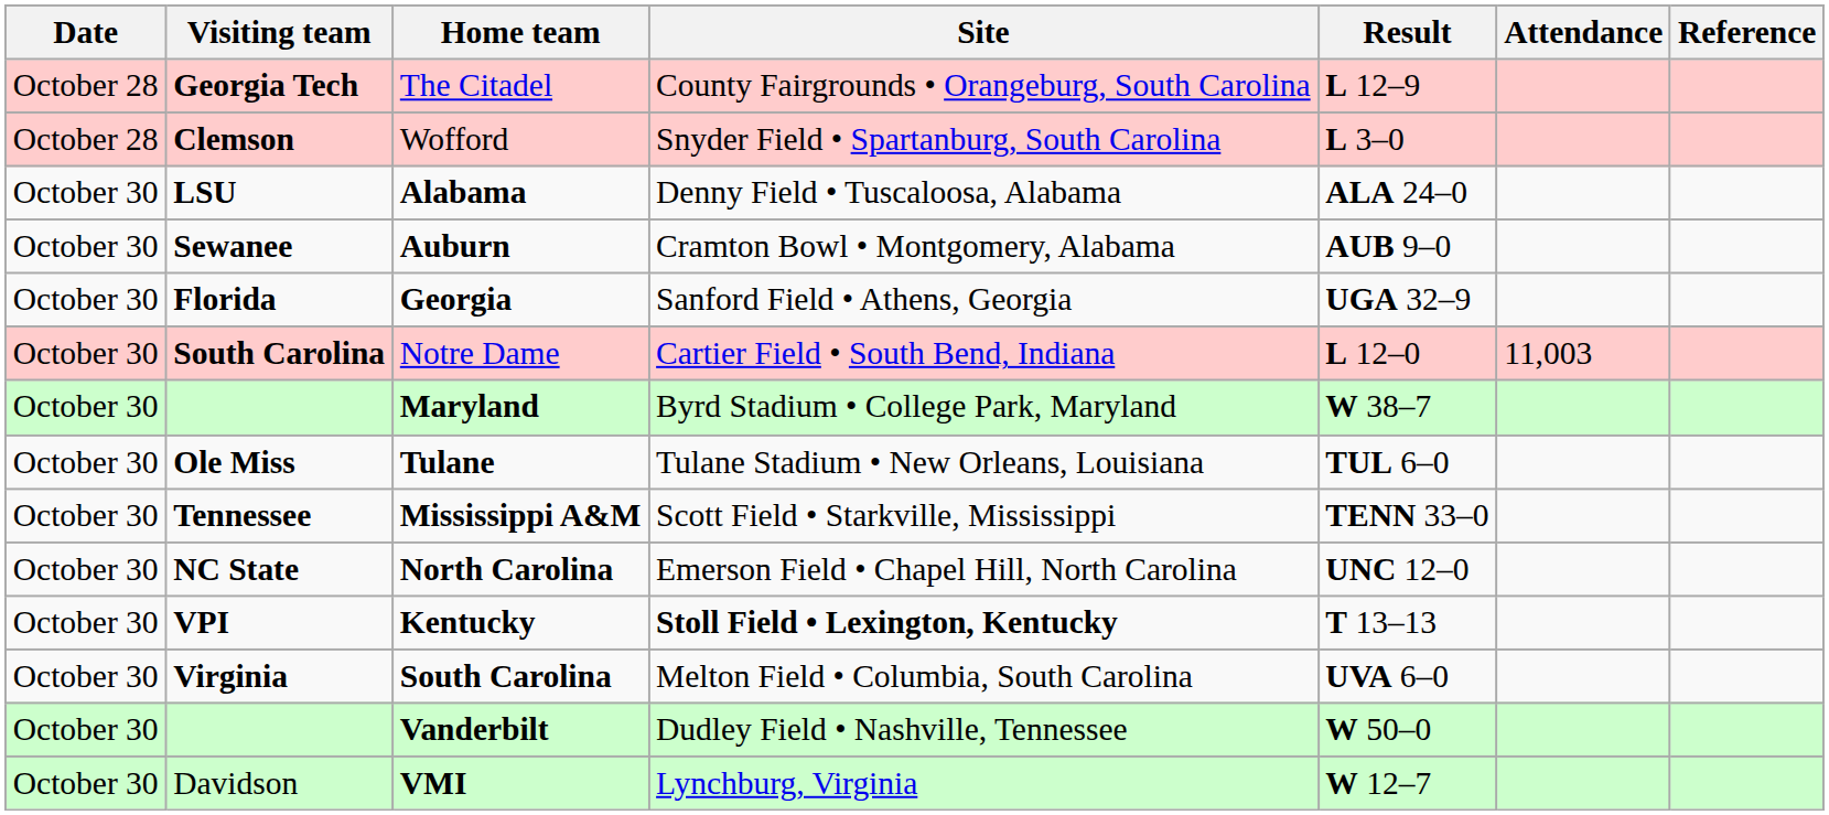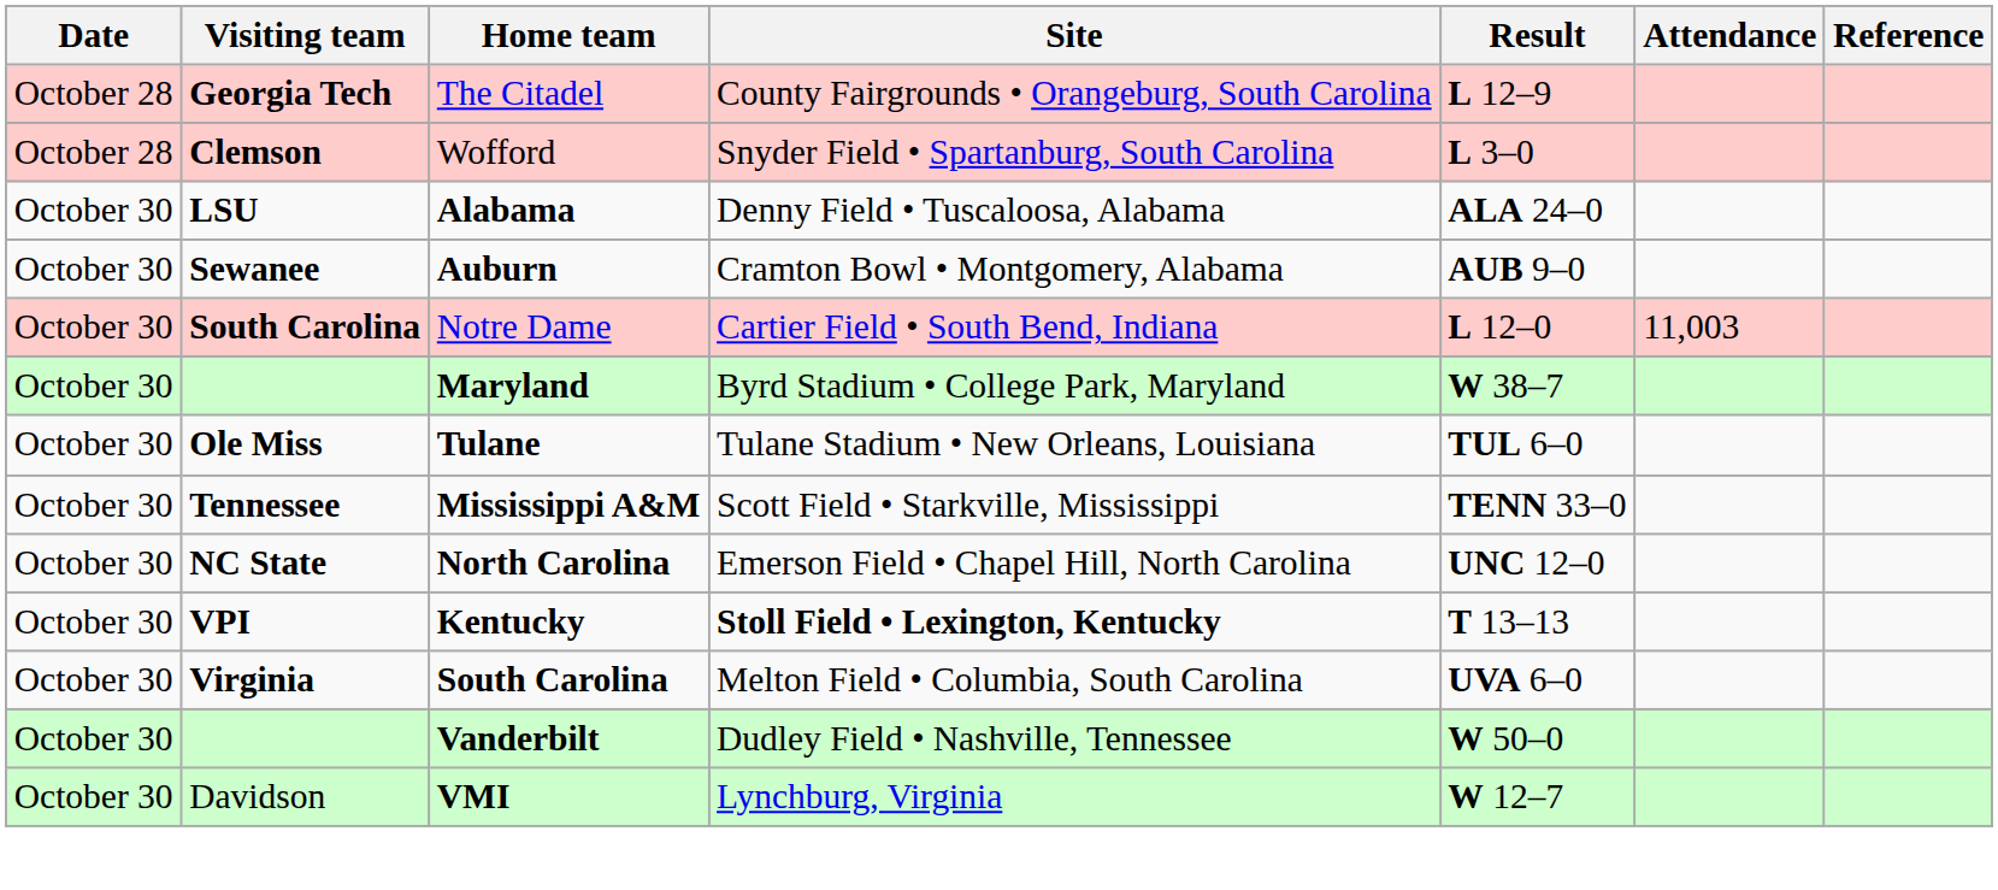 <table class="wikitable" style="font-size:95%;">
 <tr>
 <th>Date</th>
 <th>Visiting team</th>
 <th>Home team</th>
 <th>Site</th>
 <th>Result</th>
 <th>Attendance</th>
 <th class="unsortable">Reference</th>
 </tr>
 <tr bgcolor=ffcccc>
 <td>October 28</td>
 <td><strong>Georgia Tech</strong></td>
 <td><a href='#'>The Citadel</a></td>
 <td>County Fairgrounds • <a href='#'>Orangeburg, South Carolina</a></td>
 <td><strong>L</strong> 12–9</td>
 <td></td>
 <td></td>
 </tr>
 <tr bgcolor=ffcccc>
 <td>October 28</td>
 <td><strong>Clemson</strong></td>
 <td>Wofford</td>
 <td>Snyder Field • <a href='#'>Spartanburg, South Carolina</a></td>
 <td><strong>L</strong> 3–0</td>
 <td></td>
 <td></td>
 </tr>
 <tr bgcolor=>
 <td>October 30</td>
 <td><strong>LSU</strong></td>
 <td><strong>Alabama</strong></td>
 <td>Denny Field • Tuscaloosa, Alabama</td>
 <td><strong>ALA</strong> 24–0</td>
 <td></td>
 <td></td>
 </tr>
 <tr bgcolor=>
 <td>October 30</td>
 <td><strong>Sewanee</strong></td>
 <td><strong>Auburn</strong></td>
 <td>Cramton Bowl • Montgomery, Alabama</td>
 <td><strong>AUB</strong> 9–0</td>
-<td></td>
-<td></td>
-</tr>
-<tr bgcolor=>
-<td>October 30</td>
-<td><strong>Florida</strong></td>
-<td><strong>Georgia</strong></td>
-<td>Sanford Field • Athens, Georgia</td>
-<td><strong>UGA</strong> 32–9</td>
 <td></td>
 <td></td>
 </tr>
 <tr bgcolor=ffcccc>
 <td>October 30</td>
 <td><strong>South Carolina</strong></td>
 <td><a href='#'>Notre Dame</a></td>
 <td><a href='#'>Cartier Field</a> • <a href='#'>South Bend, Indiana</a></td>
 <td><strong>L</strong> 12–0</td>
 <td>11,003</td>
 <td></td>
 </tr>
 <tr bgcolor=ccffcc>
 <td>October 30</td>
 <td></td>
 <td><strong>Maryland</strong></td>
 <td>Byrd Stadium • College Park, Maryland</td>
 <td><strong>W</strong> 38–7</td>
 <td></td>
 <td></td>
 </tr>
 <tr bgcolor=>
 <td>October 30</td>
 <td><strong>Ole Miss</strong></td>
 <td><strong>Tulane</strong></td>
 <td>Tulane Stadium • New Orleans, Louisiana</td>
 <td><strong>TUL</strong> 6–0</td>
 <td></td>
 <td></td>
 </tr>
 <tr bgcolor=>
 <td>October 30</td>
 <td><strong>Tennessee</strong></td>
 <td><strong>Mississippi A&M</strong></td>
 <td>Scott Field • Starkville, Mississippi</td>
 <td><strong>TENN</strong> 33–0</td>
 <td></td>
 <td></td>
 </tr>
 <tr bgcolor=>
 <td>October 30</td>
 <td><strong>NC State</strong></td>
 <td><strong>North Carolina</strong></td>
 <td>Emerson Field • Chapel Hill, North Carolina</td>
 <td><strong>UNC</strong> 12–0</td>
 <td></td>
 <td></td>
 </tr>
 <tr bgcolor=>
 <td>October 30</td>
 <td><strong>VPI</strong></td>
 <td><strong>Kentucky</strong></td>
 <td><strong>Stoll Field • Lexington, Kentucky</strong></td>
 <td><strong>T</strong> 13–13</td>
 <td></td>
 <td></td>
 </tr>
 <tr bgcolor=>
 <td>October 30</td>
 <td><strong>Virginia</strong></td>
 <td><strong>South Carolina</strong></td>
 <td>Melton Field • Columbia, South Carolina</td>
 <td><strong>UVA</strong> 6–0</td>
 <td></td>
 <td></td>
 </tr>
 <tr bgcolor=ccffcc>
 <td>October 30</td>
 <td></td>
 <td><strong>Vanderbilt</strong></td>
 <td>Dudley Field • Nashville, Tennessee</td>
 <td><strong>W</strong> 50–0</td>
 <td></td>
 <td></td>
 </tr>
 <tr bgcolor=ccffcc>
 <td>October 30</td>
 <td>Davidson</td>
 <td><strong>VMI</strong></td>
 <td><a href='#'>Lynchburg, Virginia</a></td>
 <td><strong>W</strong> 12–7</td>
 <td></td>
 <td></td>
 </tr>
 </table>
